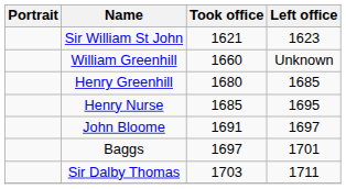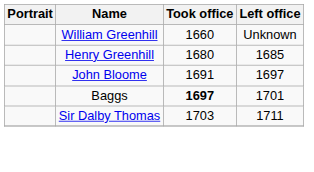 <table class="wikitable" style="text-align:Center">
 <tr>
 <th>Portrait</th>
 <th>Name</th>
 <th scope="col">Took office</th>
 <th scope="col">Left office</th>
-</tr>
-<tr>
-<td></td>
-<td><a href='#'>Sir William St John</a></td>
-<td>1621</td>
-<td>1623</td>
 </tr>
 <tr>
 <td></td>
 <td><a href='#'>William Greenhill</a></td>
 <td>1660</td>
 <td>Unknown</td>
 </tr>
 <tr>
 <td></td>
 <td><a href='#'>Henry Greenhill</a></td>
 <td>1680</td>
 <td>1685</td>
 </tr>
 <tr>
 <td></td>
-<td><a href='#'>Henry Nurse</a></td>
-<td>1685</td>
-<td>1695</td>
-</tr>
-<tr>
-<td></td>
 <td><a href='#'>John Bloome</a></td>
 <td>1691</td>
 <td>1697</td>
 </tr>
 <tr>
 <td></td>
 <td>Baggs</td>
-<td>1697</td>
+<td><strong>1697</strong></td>
 <td>1701</td>
 </tr>
 <tr>
 <td></td>
 <td><a href='#'> Sir Dalby Thomas</a></td>
 <td>1703</td>
 <td>1711</td>
 </tr>
 <tr>
 </tr>
 </table>
